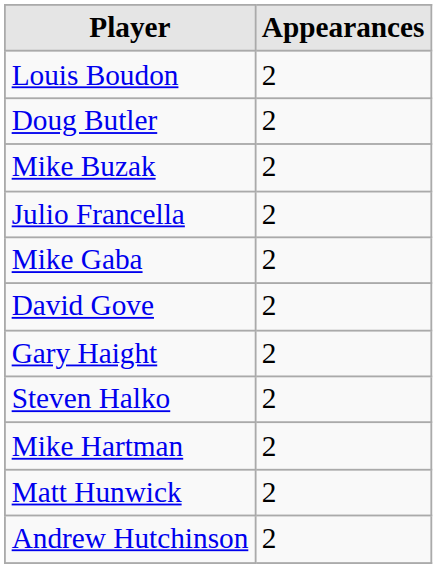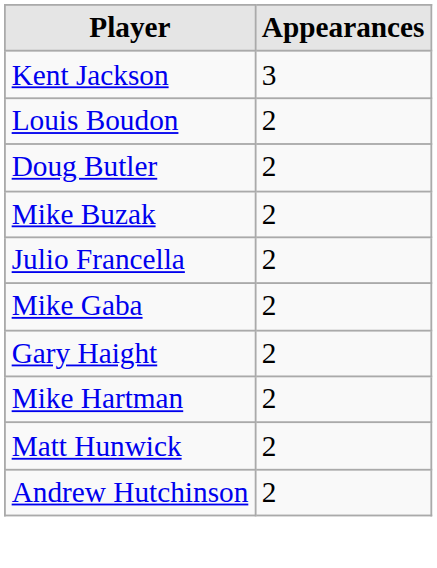 <table class="wikitable">
 <tr>
 <th style="background:#e5e5e5;">Player</th>
 <th style="background:#e5e5e5;">Appearances</th>
+</tr>
+<tr>
+<td><a href='#'>Kent Jackson</a></td>
+<td>3</td>
 </tr>
 <tr>
 <td><a href='#'>Louis Boudon</a></td>
 <td>2</td>
 </tr>
 <tr>
 <td><a href='#'>Doug Butler</a></td>
 <td>2</td>
 </tr>
 <tr>
 <td><a href='#'>Mike Buzak</a></td>
 <td>2</td>
 </tr>
 <tr>
 <td><a href='#'>Julio Francella</a></td>
 <td>2</td>
 </tr>
 <tr>
 <td><a href='#'>Mike Gaba</a></td>
 <td>2</td>
 </tr>
 <tr>
-<td><a href='#'>David Gove</a></td>
-<td>2</td>
-</tr>
-<tr>
 <td><a href='#'>Gary Haight</a></td>
-<td>2</td>
-</tr>
-<tr>
-<td><a href='#'>Steven Halko</a></td>
 <td>2</td>
 </tr>
 <tr>
 <td><a href='#'>Mike Hartman</a></td>
 <td>2</td>
 </tr>
 <tr>
 <td><a href='#'>Matt Hunwick</a></td>
 <td>2</td>
 </tr>
 <tr>
 <td><a href='#'>Andrew Hutchinson</a></td>
 <td>2</td>
 </tr>
 </table>
